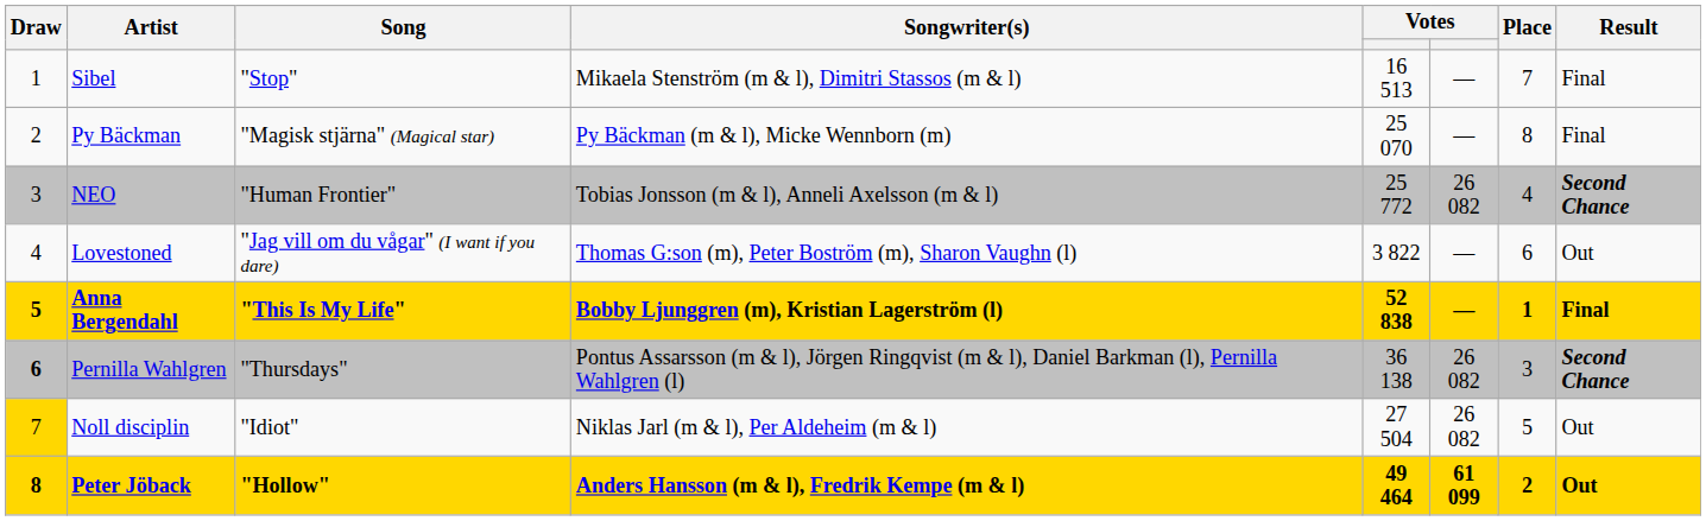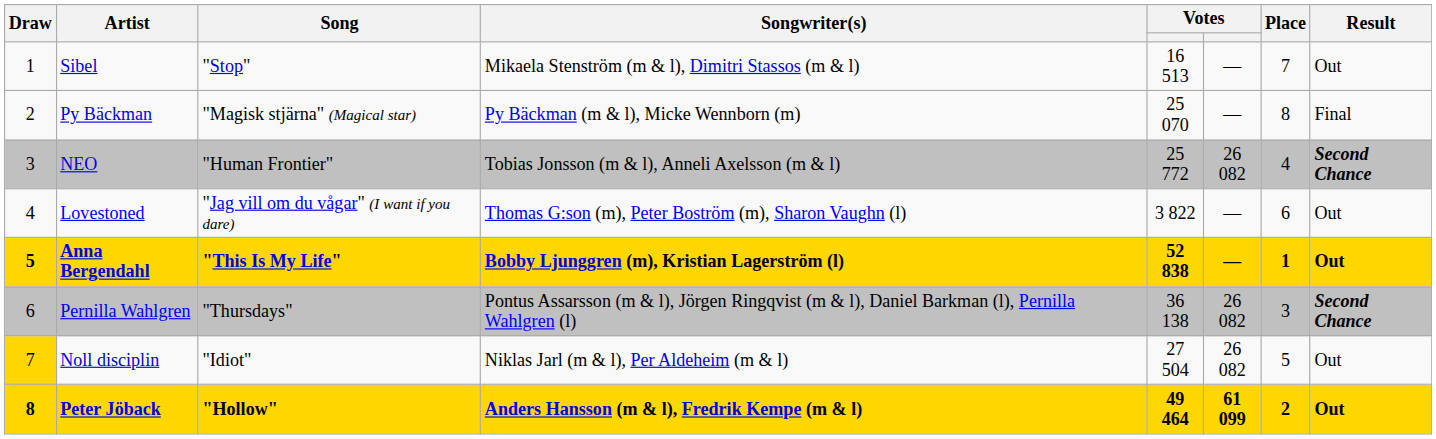 <table class="sortable wikitable" style="margin: 1em auto 1em auto; text-align:center;">
 <tr>
 <th rowspan="2">Draw</th>
 <th rowspan="2">Artist</th>
 <th rowspan="2">Song</th>
 <th rowspan="2">Songwriter(s)</th>
 <th colspan="2" class="unsortable">Votes</th>
 <th rowspan="2">Place</th>
 <th rowspan="2">Result</th>
 </tr>
 <tr>
 <th></th>
 <th></th>
 </tr>
 <tr>
 <td>1</td>
 <td align="left"><a href='#'>Sibel</a></td>
 <td align="left">"<a href='#'>Stop</a>"</td>
 <td align="left">Mikaela Stenström (m & l), <a href='#'>Dimitri Stassos</a> (m & l)</td>
 <td>16 513</td>
 <td>—</td>
 <td>7</td>
-<td align="left">Final</td>
+<td align="left">Out</td>
 </tr>
 <tr>
 <td>2</td>
 <td align="left"><a href='#'>Py Bäckman</a></td>
 <td align="left">"Magisk stjärna" <small><em>(Magical star)</em></small></td>
 <td align="left"><a href='#'>Py Bäckman</a> (m & l), Micke Wennborn (m)</td>
 <td>25 070</td>
 <td>—</td>
 <td>8</td>
 <td align="left">Final</td>
 </tr>
 <tr style="background:silver;">
 <td>3</td>
 <td align="left"><a href='#'>NEO</a></td>
 <td align="left">"Human Frontier"</td>
 <td align="left">Tobias Jonsson (m & l), Anneli Axelsson (m & l)</td>
 <td>25 772</td>
 <td>26 082</td>
 <td>4</td>
 <td align="left"><strong><em>Second Chance</em></strong></td>
 </tr>
 <tr>
 <td>4</td>
 <td align="left"><a href='#'>Lovestoned</a></td>
 <td align="left">"<a href='#'>Jag vill om du vågar</a>" <small><em>(I want if you dare)</em></small></td>
 <td align="left"><a href='#'>Thomas G:son</a> (m), <a href='#'>Peter Boström</a> (m), <a href='#'>Sharon Vaughn</a> (l)</td>
 <td>3 822</td>
 <td>—</td>
 <td>6</td>
 <td align="left">Out</td>
 </tr>
 <tr style="font-weight:bold;background:gold;">
 <td><strong>5</strong></td>
 <td align="left"><strong><a href='#'>Anna Bergendahl</a></strong></td>
 <td align="left"><strong>"<a href='#'>This Is My Life</a>"</strong></td>
 <td align="left"><strong><a href='#'>Bobby Ljunggren</a> (m), Kristian Lagerström (l)</strong></td>
 <td><strong>52 838</strong></td>
 <td><strong>—</strong></td>
 <td>1</td>
-<td align="left">Final</td>
+<td align="left">Out</td>
 </tr>
 <tr style="background:silver;">
-<td><strong>6</strong></td>
+<td>6</td>
 <td align="left"><a href='#'>Pernilla Wahlgren</a></td>
 <td align="left">"Thursdays"</td>
 <td align="left">Pontus Assarsson (m & l), Jörgen Ringqvist (m & l), Daniel Barkman (l), <a href='#'>Pernilla Wahlgren</a> (l)</td>
 <td>36 138</td>
 <td>26 082</td>
 <td>3</td>
 <td align="left"><strong><em>Second Chance</em></strong></td>
 </tr>
 <tr>
 <td style="background: gold;">7</td>
 <td align="left"><a href='#'>Noll disciplin</a></td>
 <td align="left">"Idiot"</td>
 <td align="left">Niklas Jarl (m & l), <a href='#'>Per Aldeheim</a> (m & l)</td>
 <td>27 504</td>
 <td>26 082</td>
 <td>5</td>
 <td align="left">Out</td>
 </tr>
 <tr style="font-weight:bold;background:gold;">
 <td><strong>8</strong></td>
 <td align="left"><strong><a href='#'>Peter Jöback</a></strong></td>
 <td align="left">"<strong>Hollow</strong>"</td>
 <td align="left"><strong><a href='#'>Anders Hansson</a> (m & l), <a href='#'>Fredrik Kempe</a> (m & l)</strong></td>
 <td><strong>49 464</strong></td>
 <td><strong>61 099</strong></td>
 <td>2</td>
 <td align="left">Out</td>
 </tr>
 </table>
